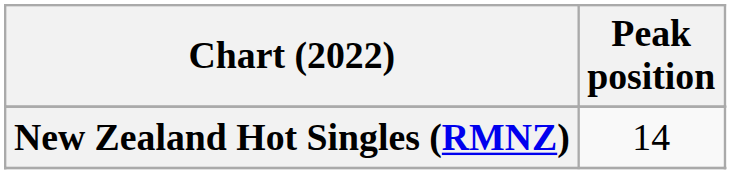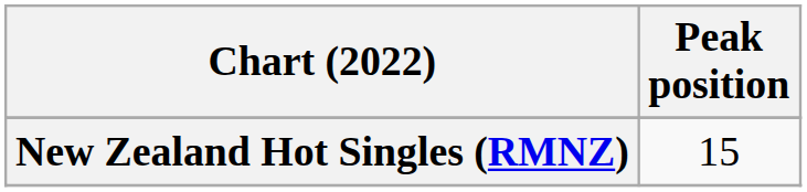 <table class="wikitable sortable plainrowheaders" style="text-align:center">
 <tr>
 <th scope="col">Chart (2022)</th>
 <th scope="col">Peak<br>position</th>
 </tr>
 <tr>
 </tr>
 <tr>
 </tr>
 <tr>
 <th scope="row">New Zealand Hot Singles (<a href='#'>RMNZ</a>)</th>
-<td>14</td>
+<td>15</td>
 </tr>
 <tr>
 </tr>
 <tr>
 </tr>
 </table>
